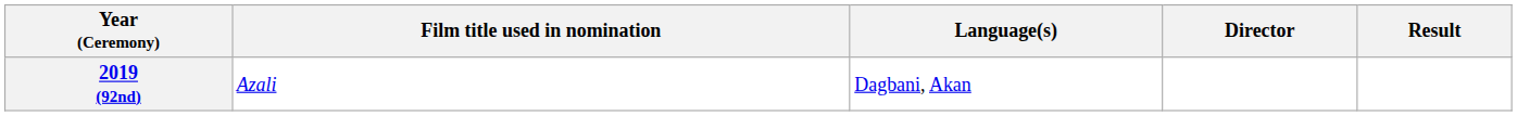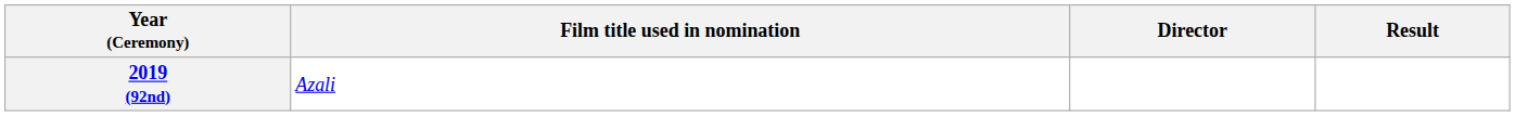 <table class="wikitable sortable" width="98%" style="background:#ffffff;">
 <tr>
 <th>Year<br><small>(Ceremony)</small></th>
 <th>Film title used in nomination</th>
-<th>Language(s)</th>
 <th>Director</th>
 <th>Result</th>
 </tr>
 <tr>
 <th align="center"><a href='#'>2019</a><br><small><a href='#'>(92nd)</a></small></th>
 <td><em><a href='#'>Azali</a></em></td>
-<td><a href='#'>Dagbani</a>, <a href='#'>Akan</a></td>
 <td></td>
 <td></td>
 </tr>
 </table>
